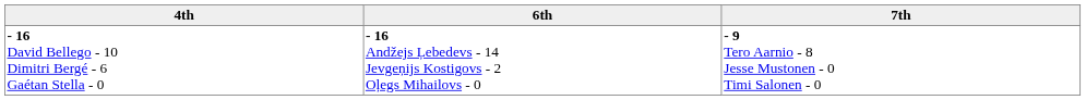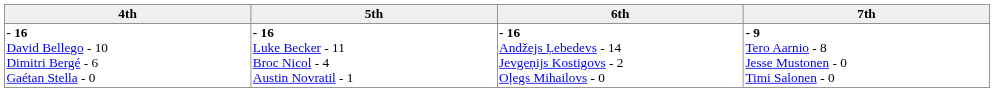 <table border="1" cellpadding="2" cellspacing="0"  style="width:75%; border-collapse:collapse;">
 <tr style="text-align:left; background:#efefef;">
 <th style="width:15%; text-align:center;">4th</th>
+<th style="width:15%; text-align:center;">5th</th>
 <th style="width:15%; text-align:center;">6th</th>
 <th style="width:15%; text-align:center;">7th</th>
 </tr>
 <tr align=left>
 <td valign=top align=left><strong> - 16</strong><br><a href='#'>David Bellego</a> - 10<br><a href='#'>Dimitri Bergé</a> - 6<br><a href='#'>Gaétan Stella</a> - 0</td>
+<td valign=top align=left><strong> - 16</strong><br><a href='#'>Luke Becker</a> - 11<br><a href='#'>Broc Nicol</a> - 4<br><a href='#'>Austin Novratil</a> - 1</td>
 <td valign=top align=left><strong> - 16</strong><br><a href='#'>Andžejs Ļebedevs</a> - 14<br><a href='#'>Jevgeņijs Kostigovs</a> - 2<br><a href='#'>Oļegs Mihailovs</a> - 0</td>
 <td valign=top align=left><strong> - 9</strong><br><a href='#'>Tero Aarnio</a> - 8<br><a href='#'>Jesse Mustonen</a> - 0<br><a href='#'>Timi Salonen</a> - 0</td>
 </tr>
 </table>
